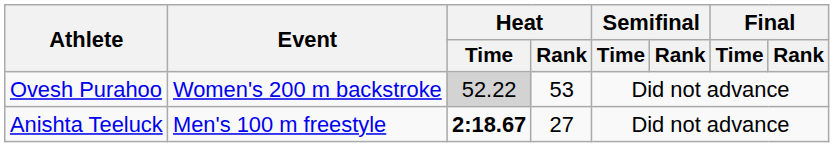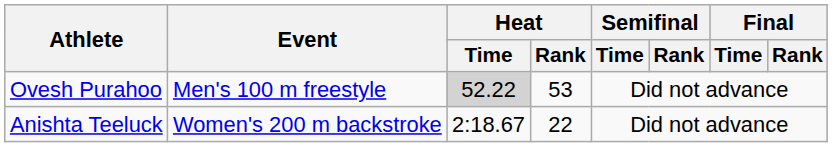 <table class=wikitable style="font-size:90%">
 <tr>
 <th rowspan="2">Athlete</th>
 <th rowspan="2">Event</th>
 <th colspan="2">Heat</th>
 <th colspan="2">Semifinal</th>
 <th colspan="2">Final</th>
 </tr>
 <tr style="font-size:95%">
 <th>Time</th>
 <th>Rank</th>
 <th>Time</th>
 <th>Rank</th>
 <th>Time</th>
 <th>Rank</th>
 </tr>
 <tr align=center>
 <td align=left><a href='#'>Ovesh Purahoo</a></td>
-<td align=left><a href='#'>Women's 200 m backstroke</a></td>
+<td align=left><a href='#'>Men's 100 m freestyle</a></td>
 <td style="background: lightgrey;">52.22</td>
 <td>53</td>
 <td colspan="4">Did not advance</td>
 </tr>
 <tr align=center>
 <td align=left><a href='#'>Anishta Teeluck</a></td>
-<td align=left><a href='#'>Men's 100 m freestyle</a></td>
-<td><strong>2:18.67</strong></td>
-<td>27</td>
+<td align=left><a href='#'>Women's 200 m backstroke</a></td>
+<td>2:18.67</td>
+<td>22</td>
 <td colspan=4>Did not advance</td>
 </tr>
 </table>
